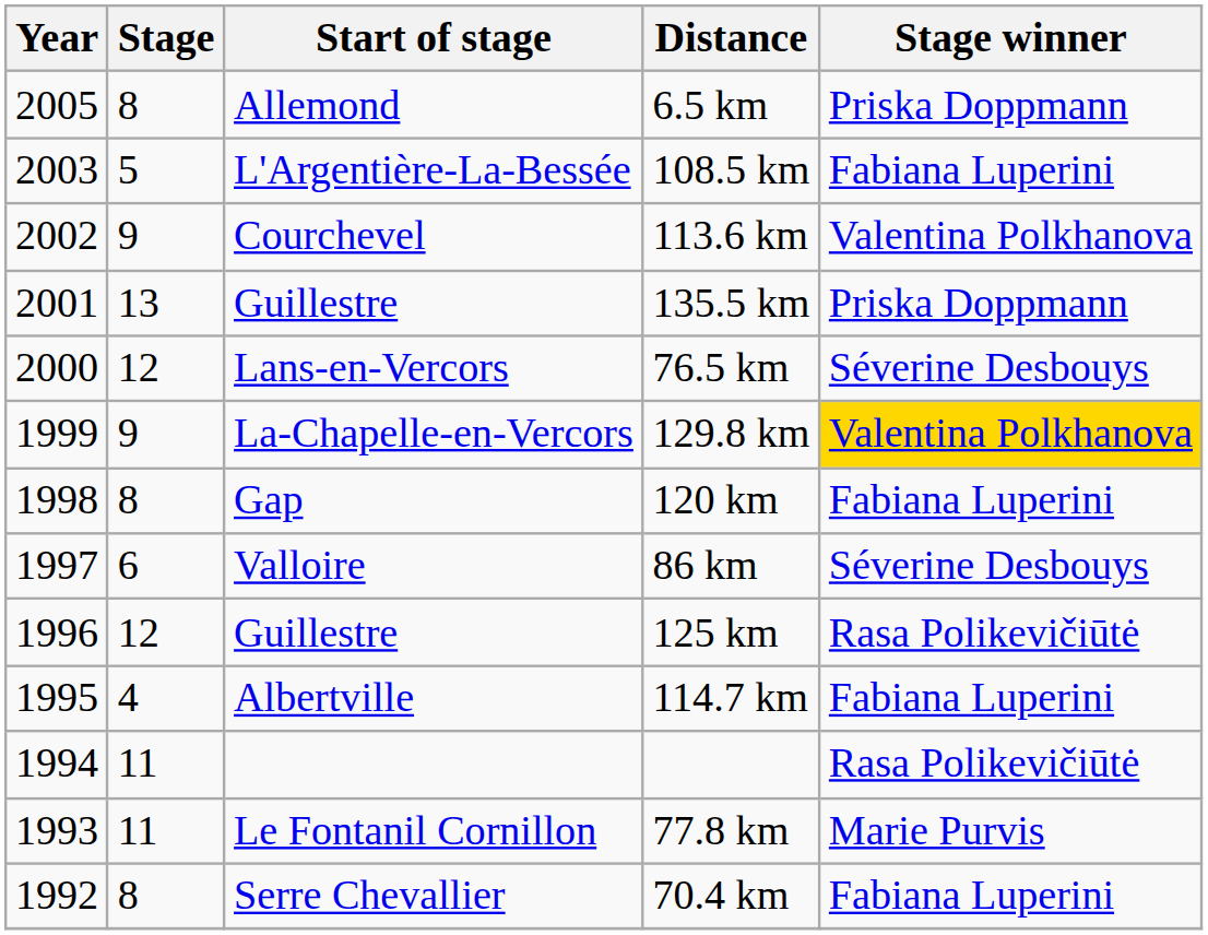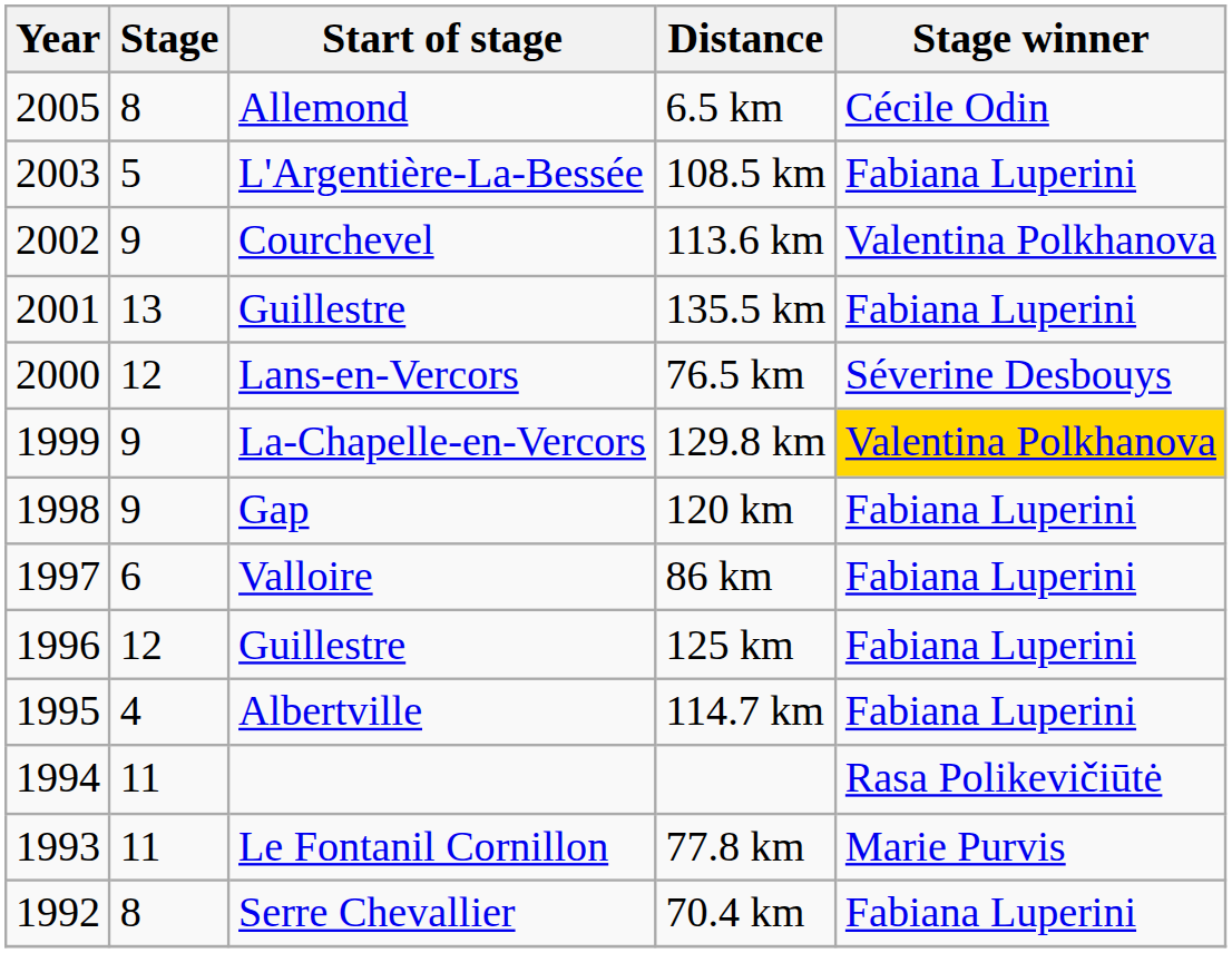 <table class="wikitable" style="text-align: left;">
 <tr>
 <th>Year</th>
 <th>Stage</th>
 <th>Start of stage</th>
 <th>Distance</th>
 <th>Stage winner</th>
 </tr>
 <tr>
 <td>2005</td>
 <td>8</td>
 <td><a href='#'>Allemond</a></td>
 <td>6.5 km</td>
-<td> <a href='#'>Priska Doppmann</a></td>
+<td> <a href='#'>Cécile Odin</a></td>
 </tr>
 <tr>
 <td>2003</td>
 <td>5</td>
 <td><a href='#'>L'Argentière-La-Bessée</a></td>
 <td>108.5 km</td>
 <td> <a href='#'>Fabiana Luperini</a></td>
 </tr>
 <tr>
 <td>2002</td>
 <td>9</td>
 <td><a href='#'>Courchevel</a></td>
 <td>113.6 km</td>
 <td> <a href='#'>Valentina Polkhanova</a></td>
 </tr>
 <tr>
 <td>2001</td>
 <td>13</td>
 <td><a href='#'>Guillestre</a></td>
 <td>135.5 km</td>
-<td> <a href='#'>Priska Doppmann</a></td>
+<td> <a href='#'>Fabiana Luperini</a></td>
 </tr>
 <tr>
 <td>2000</td>
 <td>12</td>
 <td><a href='#'>Lans-en-Vercors</a></td>
 <td>76.5 km</td>
 <td> <a href='#'>Séverine Desbouys</a></td>
 </tr>
 <tr>
 <td>1999</td>
 <td>9</td>
 <td><a href='#'>La-Chapelle-en-Vercors</a></td>
 <td>129.8 km</td>
 <td style="background: gold;"> <a href='#'>Valentina Polkhanova</a></td>
 </tr>
 <tr>
 <td>1998</td>
-<td>8</td>
+<td>9</td>
 <td><a href='#'>Gap</a></td>
 <td>120 km</td>
 <td> <a href='#'>Fabiana Luperini</a></td>
 </tr>
 <tr>
 <td>1997</td>
 <td>6</td>
 <td><a href='#'>Valloire</a></td>
 <td>86 km</td>
-<td> <a href='#'>Séverine Desbouys</a></td>
+<td> <a href='#'>Fabiana Luperini</a></td>
 </tr>
 <tr>
 <td>1996</td>
 <td>12</td>
 <td><a href='#'>Guillestre</a></td>
 <td>125 km</td>
-<td> <a href='#'>Rasa Polikevičiūtė</a></td>
+<td> <a href='#'>Fabiana Luperini</a></td>
 </tr>
 <tr>
 <td>1995</td>
 <td>4</td>
 <td><a href='#'>Albertville</a></td>
 <td>114.7 km</td>
 <td> <a href='#'>Fabiana Luperini</a></td>
 </tr>
 <tr>
 <td>1994</td>
 <td>11</td>
 <td></td>
 <td></td>
 <td> <a href='#'>Rasa Polikevičiūtė</a></td>
 </tr>
 <tr>
 <td>1993</td>
 <td>11</td>
 <td><a href='#'>Le Fontanil Cornillon</a></td>
 <td>77.8 km</td>
 <td> <a href='#'>Marie Purvis</a></td>
 </tr>
 <tr>
 <td>1992</td>
 <td>8</td>
 <td><a href='#'>Serre Chevallier</a></td>
 <td>70.4 km</td>
 <td> <a href='#'>Fabiana Luperini</a></td>
 </tr>
 <tr>
 </tr>
 </table>
